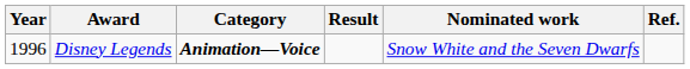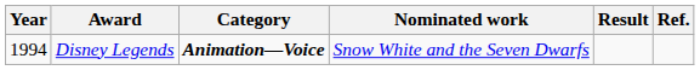 <table class="wikitable">
 <tr>
 <th>Year</th>
 <th>Award</th>
 <th>Category</th>
+<th>Nominated work</th>
 <th>Result</th>
-<th>Nominated work</th>
 <th>Ref.</th>
 </tr>
 <tr>
-<td>1996</td>
+<td>1994</td>
 <td><em><a href='#'>Disney Legends</a></em></td>
 <td><strong><em>Animation—Voice</em></strong></td>
+<td><em><a href='#'>Snow White and the Seven Dwarfs</a></em></td>
 <td></td>
-<td><em><a href='#'>Snow White and the Seven Dwarfs</a></em></td>
 <td></td>
 </tr>
 </table>
